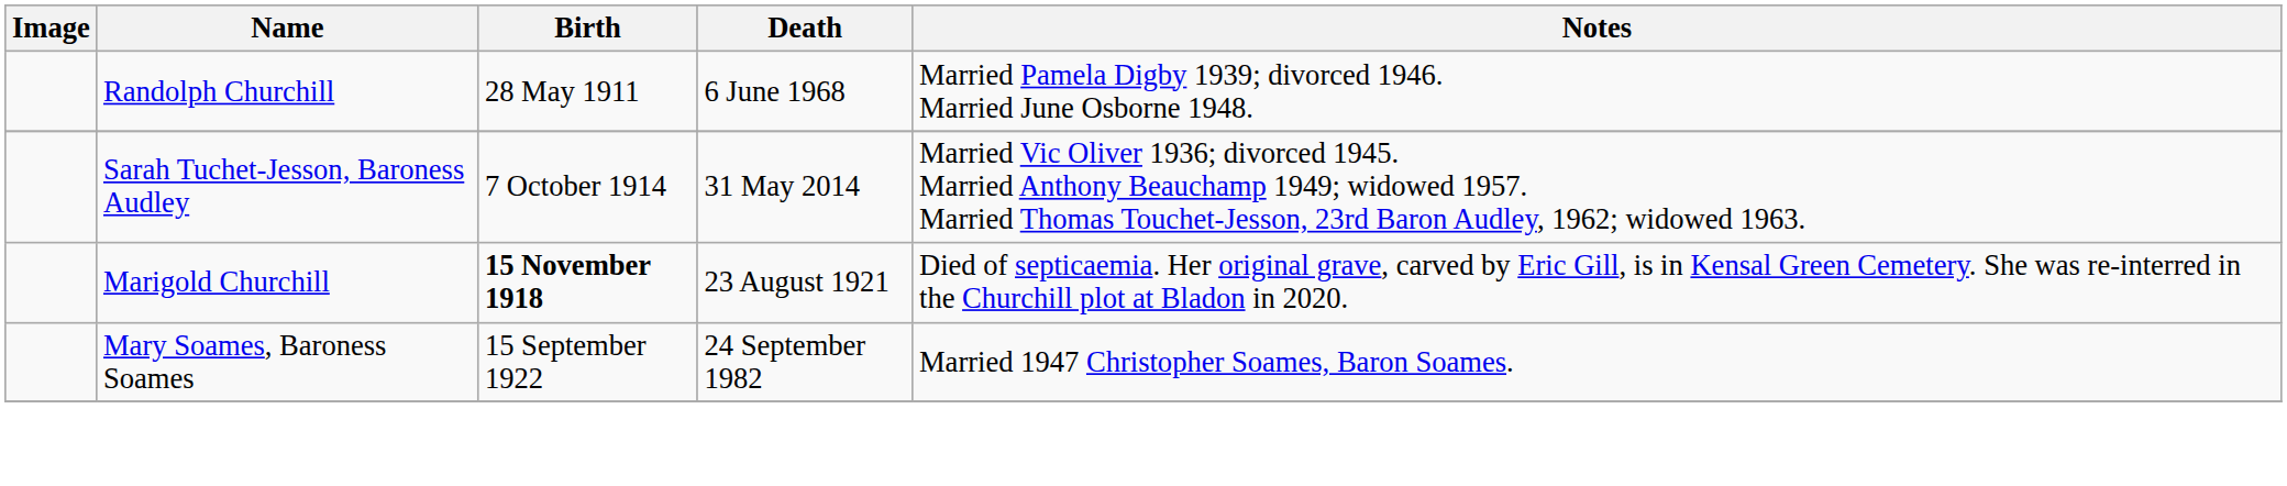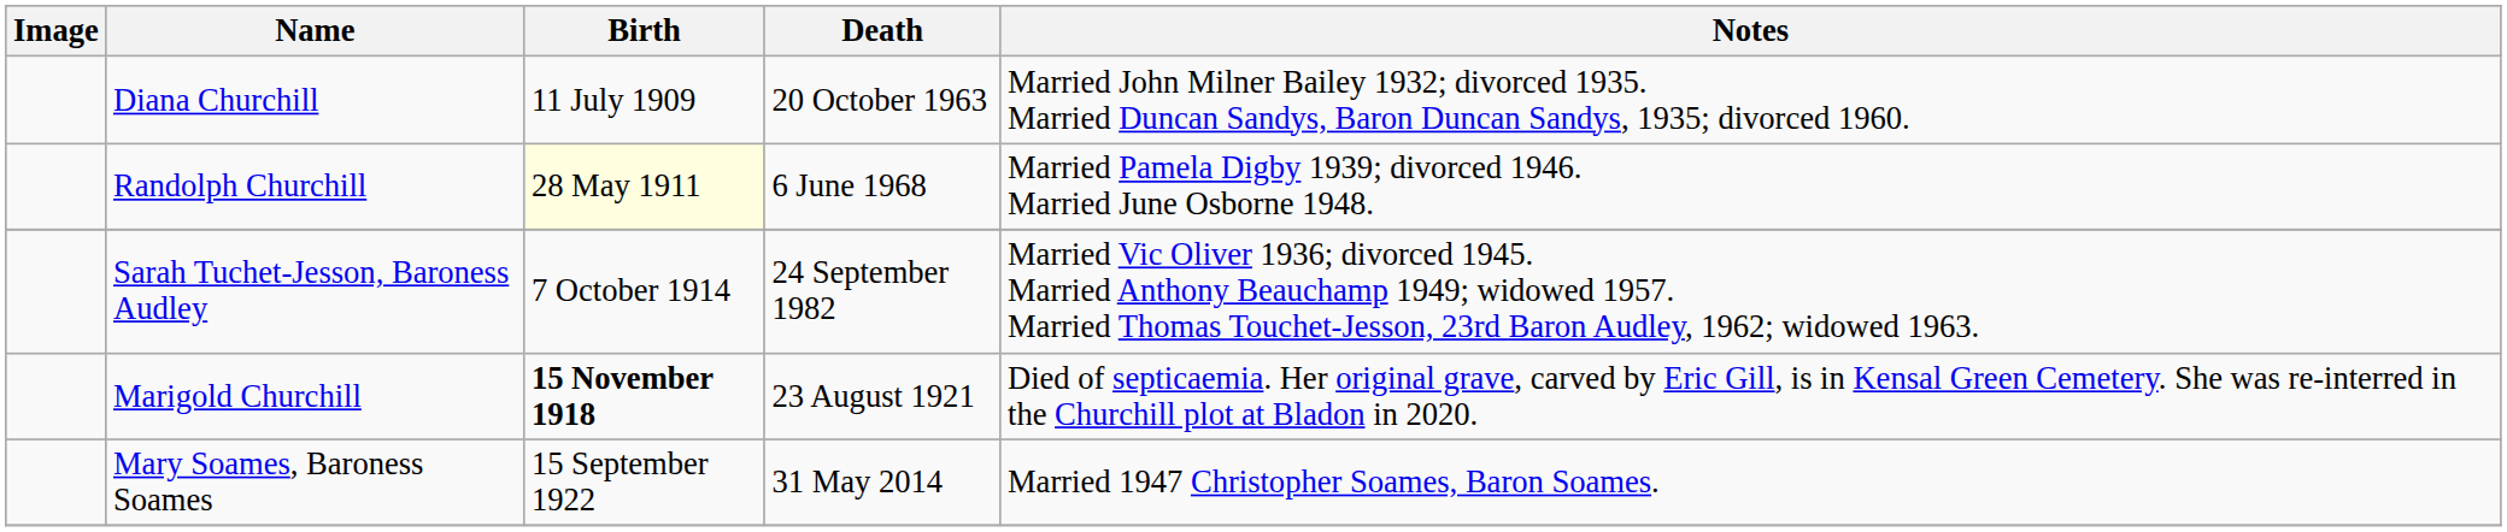 <table class="wikitable">
 <tr>
 <th>Image</th>
 <th>Name</th>
 <th>Birth</th>
 <th>Death</th>
 <th>Notes</th>
 </tr>
 <tr>
 <td></td>
+<td><a href='#'>Diana Churchill</a></td>
+<td>11 July 1909</td>
+<td>20 October 1963</td>
+<td>Married John Milner Bailey 1932; divorced 1935.<br>Married <a href='#'>Duncan Sandys, Baron Duncan Sandys</a>, 1935; divorced 1960.</td>
+</tr>
+<tr>
+<td></td>
 <td><a href='#'>Randolph Churchill</a></td>
-<td>28 May 1911</td>
+<td style="background: lightyellow;">28 May 1911</td>
 <td>6 June 1968</td>
 <td>Married <a href='#'>Pamela Digby</a> 1939; divorced 1946.<br>Married June Osborne 1948.</td>
 </tr>
 <tr>
 </tr>
 <tr>
 <td></td>
 <td><a href='#'>Sarah Tuchet-Jesson, Baroness Audley</a></td>
 <td>7 October 1914</td>
-<td>31 May 2014</td>
+<td>24 September 1982</td>
 <td>Married <a href='#'>Vic Oliver</a> 1936; divorced 1945.<br>Married <a href='#'>Anthony Beauchamp</a> 1949; widowed 1957.<br>Married <a href='#'>Thomas Touchet-Jesson, 23rd Baron Audley</a>, 1962; widowed 1963.</td>
 </tr>
 <tr>
 <td></td>
 <td><a href='#'>Marigold Churchill</a></td>
 <td><strong>15 November 1918</strong></td>
 <td>23 August 1921</td>
 <td>Died of <a href='#'>septicaemia</a>. Her <a href='#'>original grave</a>, carved by <a href='#'>Eric Gill</a>, is in <a href='#'>Kensal Green Cemetery</a>. She was re-interred in the <a href='#'>Churchill plot at Bladon</a> in 2020.</td>
 </tr>
 <tr>
 <td></td>
 <td><a href='#'>Mary Soames</a>, Baroness Soames</td>
 <td>15 September 1922</td>
-<td>24 September 1982</td>
+<td>31 May 2014</td>
 <td>Married 1947 <a href='#'>Christopher Soames, Baron Soames</a>.</td>
 </tr>
 <tr>
 </tr>
 </table>
